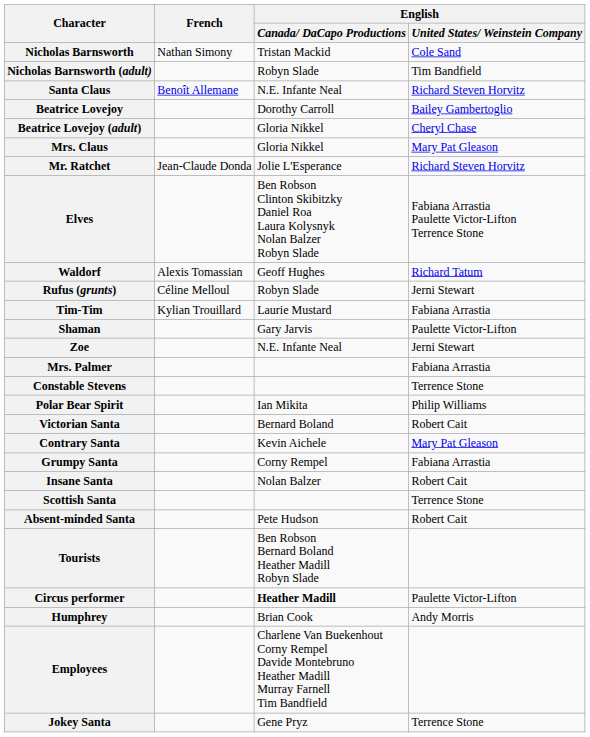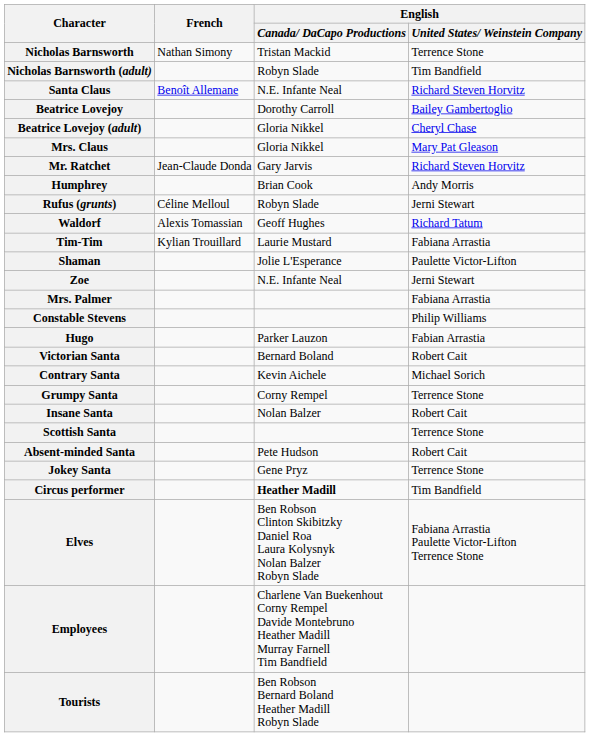 <table class="wikitable mw-collapsible">
 <tr>
 <th rowspan="2">Character</th>
 <th rowspan="2">French</th>
 <th colspan="2">English</th>
 </tr>
 <tr>
 <th><em>Canada/ DaCapo Productions</em></th>
 <th><em>United States/ Weinstein Company</em></th>
 </tr>
 <tr>
 <th>Nicholas Barnsworth</th>
 <td>Nathan Simony</td>
 <td>Tristan Mackid</td>
-<td><a href='#'>Cole Sand</a></td>
+<td>Terrence Stone</td>
 </tr>
 <tr>
 <th>Nicholas Barnsworth (<em>adult)</em></th>
 <td></td>
 <td>Robyn Slade</td>
 <td>Tim Bandfield</td>
 </tr>
 <tr>
 <th>Santa Claus</th>
 <td><a href='#'>Benoît Allemane</a></td>
 <td>N.E. Infante Neal</td>
 <td><a href='#'>Richard Steven Horvitz</a></td>
 </tr>
 <tr>
 <th>Beatrice Lovejoy</th>
 <td></td>
 <td>Dorothy Carroll</td>
 <td><a href='#'>Bailey Gambertoglio</a></td>
 </tr>
 <tr>
 <th>Beatrice Lovejoy (<em>adult</em>)</th>
 <td></td>
 <td>Gloria Nikkel</td>
 <td><a href='#'>Cheryl Chase</a></td>
 </tr>
 <tr>
 <th>Mrs. Claus</th>
 <td></td>
 <td>Gloria Nikkel</td>
 <td><a href='#'>Mary Pat Gleason</a></td>
 </tr>
 <tr>
 <th>Mr. Ratchet</th>
 <td>Jean-Claude Donda</td>
-<td>Jolie L'Esperance</td>
+<td>Gary Jarvis</td>
 <td><a href='#'>Richard Steven Horvitz</a></td>
 </tr>
 <tr>
-<th>Elves</th>
+<th>Humphrey</th>
 <td></td>
-<td>Ben Robson<br>Clinton Skibitzky<br>Daniel Roa<br>Laura Kolysnyk<br>Nolan Balzer<br>Robyn Slade</td>
-<td>Fabiana Arrastia<br>Paulette Victor-Lifton<br>Terrence Stone</td>
+<td>Brian Cook</td>
+<td>Andy Morris</td>
+</tr>
+<tr>
+<th>Rufus (<em>grunts</em>)</th>
+<td>Céline Melloul</td>
+<td>Robyn Slade</td>
+<td>Jerni Stewart</td>
 </tr>
 <tr>
 <th>Waldorf</th>
 <td>Alexis Tomassian</td>
 <td>Geoff Hughes</td>
 <td><a href='#'>Richard Tatum</a></td>
-</tr>
-<tr>
-<th>Rufus (<em>grunts</em>)</th>
-<td>Céline Melloul</td>
-<td>Robyn Slade</td>
-<td>Jerni Stewart</td>
 </tr>
 <tr>
 <th>Tim-Tim</th>
 <td>Kylian Trouillard</td>
 <td>Laurie Mustard</td>
 <td>Fabiana Arrastia</td>
 </tr>
 <tr>
 <th>Shaman</th>
 <td></td>
-<td>Gary Jarvis</td>
+<td>Jolie L'Esperance</td>
 <td>Paulette Victor-Lifton</td>
 </tr>
 <tr>
 <th>Zoe</th>
 <td></td>
 <td>N.E. Infante Neal</td>
 <td>Jerni Stewart</td>
 </tr>
 <tr>
 <th>Mrs. Palmer</th>
 <td></td>
 <td></td>
 <td>Fabiana Arrastia</td>
 </tr>
 <tr>
 <th>Constable Stevens</th>
 <td></td>
 <td></td>
-<td>Terrence Stone</td>
+<td>Philip Williams</td>
 </tr>
 <tr>
-<th>Polar Bear Spirit</th>
+<th>Hugo</th>
 <td></td>
-<td>Ian Mikita</td>
-<td>Philip Williams</td>
+<td>Parker Lauzon</td>
+<td>Fabian Arrastia</td>
 </tr>
 <tr>
 <th>Victorian Santa</th>
 <td></td>
 <td>Bernard Boland</td>
 <td>Robert Cait</td>
 </tr>
 <tr>
 <th>Contrary Santa</th>
 <td></td>
 <td>Kevin Aichele</td>
-<td><a href='#'>Mary Pat Gleason</a></td>
+<td>Michael Sorich</td>
 </tr>
 <tr>
 <th>Grumpy Santa</th>
 <td></td>
 <td>Corny Rempel</td>
-<td>Fabiana Arrastia</td>
+<td>Terrence Stone</td>
 </tr>
 <tr>
 <th>Insane Santa</th>
 <td></td>
 <td>Nolan Balzer</td>
 <td>Robert Cait</td>
 </tr>
 <tr>
 <th>Scottish Santa</th>
 <td></td>
 <td></td>
 <td>Terrence Stone</td>
 </tr>
 <tr>
 <th>Absent-minded Santa</th>
 <td></td>
 <td>Pete Hudson</td>
 <td>Robert Cait</td>
 </tr>
 <tr>
-<th>Tourists</th>
+<th>Jokey Santa</th>
 <td></td>
-<td>Ben Robson<br>Bernard Boland<br>Heather Madill<br>Robyn Slade</td>
-<td></td>
+<td>Gene Pryz</td>
+<td>Terrence Stone</td>
 </tr>
 <tr>
 <th>Circus performer</th>
 <td></td>
 <td><strong>Heather Madill</strong></td>
-<td>Paulette Victor-Lifton</td>
+<td>Tim Bandfield</td>
 </tr>
 <tr>
-<th>Humphrey</th>
+<th>Elves</th>
 <td></td>
-<td>Brian Cook</td>
-<td>Andy Morris</td>
+<td>Ben Robson<br>Clinton Skibitzky<br>Daniel Roa<br>Laura Kolysnyk<br>Nolan Balzer<br>Robyn Slade</td>
+<td>Fabiana Arrastia<br>Paulette Victor-Lifton<br>Terrence Stone</td>
 </tr>
 <tr>
 <th>Employees</th>
 <td></td>
 <td>Charlene Van Buekenhout<br>Corny Rempel<br>Davide Montebruno<br>Heather Madill<br>Murray Farnell<br>Tim Bandfield</td>
 <td></td>
 </tr>
 <tr>
-<th>Jokey Santa</th>
+<th>Tourists</th>
 <td></td>
-<td>Gene Pryz</td>
-<td>Terrence Stone</td>
+<td>Ben Robson<br>Bernard Boland<br>Heather Madill<br>Robyn Slade</td>
+<td></td>
 </tr>
 </table>
